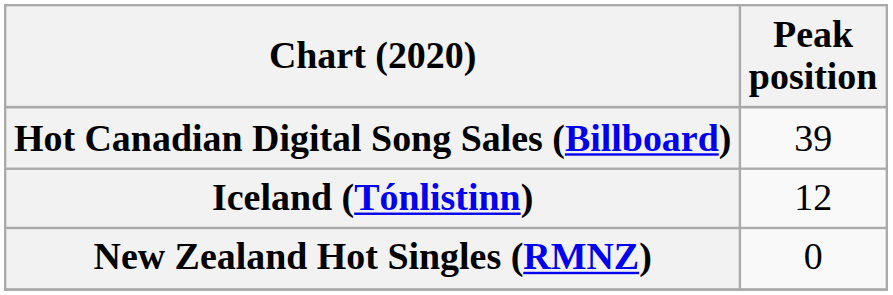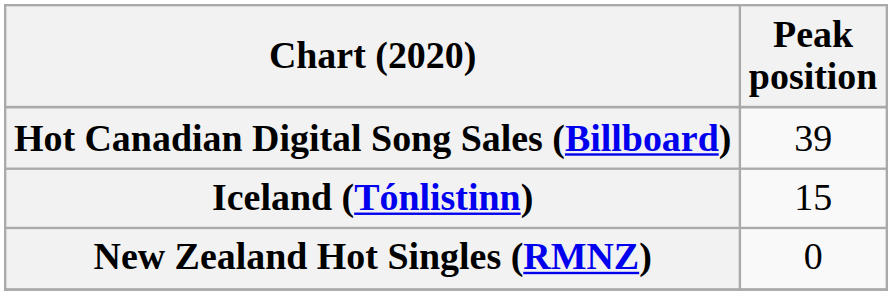 <table class="wikitable sortable plainrowheaders" style="text-align:center">
 <tr>
 <th scope="col">Chart (2020)</th>
 <th scope="col">Peak<br>position</th>
 </tr>
 <tr>
 </tr>
 <tr>
 </tr>
 <tr>
 <th scope="row">Hot Canadian Digital Song Sales (<a href='#'>Billboard</a>)</th>
 <td>39</td>
 </tr>
 <tr>
 <th scope="row">Iceland (<a href='#'>Tónlistinn</a>)</th>
-<td>12</td>
+<td>15</td>
 </tr>
 <tr>
 <th scope="row">New Zealand Hot Singles (<a href='#'>RMNZ</a>)</th>
 <td>0</td>
 </tr>
 <tr>
 </tr>
 <tr>
 </tr>
 <tr>
 </tr>
 <tr>
 </tr>
 </table>
